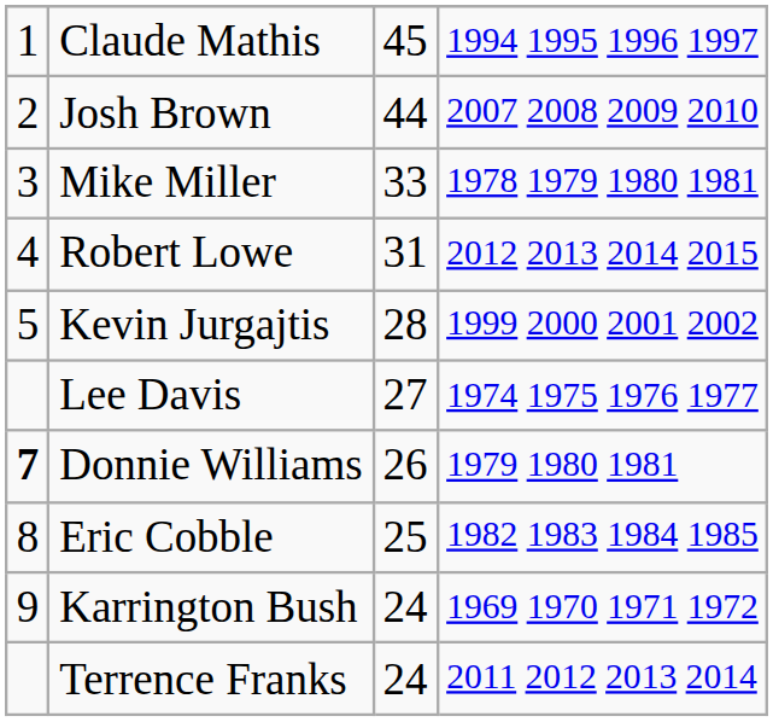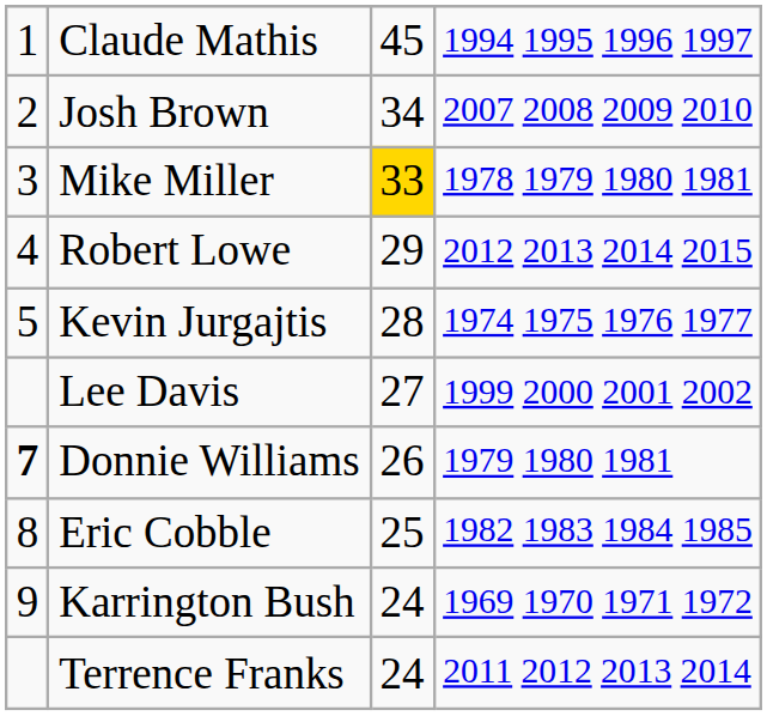 <table class="wikitable">
 <tr>
 </tr>
 <tr>
 <td>1</td>
 <td>Claude Mathis</td>
 <td>45</td>
 <td style="font-size:80%;"><a href='#'>1994</a> <a href='#'>1995</a> <a href='#'>1996</a> <a href='#'>1997</a></td>
 </tr>
 <tr>
 <td>2</td>
 <td>Josh Brown</td>
-<td>44</td>
+<td>34</td>
 <td style="font-size:80%;"><a href='#'>2007</a> <a href='#'>2008</a> <a href='#'>2009</a> <a href='#'>2010</a></td>
 </tr>
 <tr>
 <td>3</td>
 <td>Mike Miller</td>
-<td>33</td>
+<td style="background: gold;">33</td>
 <td style="font-size:80%;"><a href='#'>1978</a> <a href='#'>1979</a> <a href='#'>1980</a> <a href='#'>1981</a></td>
 </tr>
 <tr>
 <td>4</td>
 <td>Robert Lowe</td>
-<td>31</td>
+<td>29</td>
 <td style="font-size:80%;"><a href='#'>2012</a> <a href='#'>2013</a> <a href='#'>2014</a> <a href='#'>2015</a></td>
 </tr>
 <tr>
 <td>5</td>
 <td>Kevin Jurgajtis</td>
 <td>28</td>
-<td style="font-size:80%;"><a href='#'>1999</a> <a href='#'>2000</a> <a href='#'>2001</a> <a href='#'>2002</a></td>
+<td style="font-size:80%;"><a href='#'>1974</a> <a href='#'>1975</a> <a href='#'>1976</a> <a href='#'>1977</a></td>
 </tr>
 <tr>
 <td></td>
 <td>Lee Davis</td>
 <td>27</td>
-<td style="font-size:80%;"><a href='#'>1974</a> <a href='#'>1975</a> <a href='#'>1976</a> <a href='#'>1977</a></td>
+<td style="font-size:80%;"><a href='#'>1999</a> <a href='#'>2000</a> <a href='#'>2001</a> <a href='#'>2002</a></td>
 </tr>
 <tr>
 <td><strong>7</strong></td>
 <td>Donnie Williams</td>
 <td>26</td>
 <td style="font-size:80%;"><a href='#'>1979</a> <a href='#'>1980</a> <a href='#'>1981</a></td>
 </tr>
 <tr>
 <td>8</td>
 <td>Eric Cobble</td>
 <td>25</td>
 <td style="font-size:80%;"><a href='#'>1982</a> <a href='#'>1983</a> <a href='#'>1984</a> <a href='#'>1985</a></td>
 </tr>
 <tr>
 <td>9</td>
 <td>Karrington Bush</td>
 <td>24</td>
 <td style="font-size:80%;"><a href='#'>1969</a> <a href='#'>1970</a> <a href='#'>1971</a> <a href='#'>1972</a></td>
 </tr>
 <tr>
 <td></td>
 <td>Terrence Franks</td>
 <td>24</td>
 <td style="font-size:80%;"><a href='#'>2011</a> <a href='#'>2012</a> <a href='#'>2013</a> <a href='#'>2014</a></td>
 </tr>
 </table>
